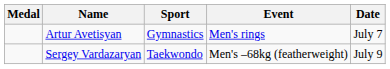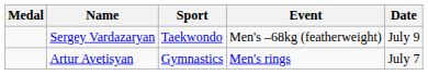 <table class="wikitable sortable" style="font-size: 95%;">
 <tr>
 <th>Medal</th>
 <th>Name</th>
 <th>Sport</th>
 <th>Event</th>
 <th>Date</th>
 </tr>
 <tr>
 <td></td>
+<td><a href='#'>Sergey Vardazaryan</a></td>
+<td><a href='#'>Taekwondo</a></td>
+<td>Men's –68kg (featherweight)</td>
+<td>July 9</td>
+</tr>
+<tr>
+<td></td>
 <td><a href='#'>Artur Avetisyan</a></td>
 <td><a href='#'>Gymnastics</a></td>
 <td><a href='#'>Men's rings</a></td>
 <td>July 7</td>
 </tr>
-<tr>
-<td></td>
-<td><a href='#'>Sergey Vardazaryan</a></td>
-<td><a href='#'>Taekwondo</a></td>
-<td>Men's –68kg (featherweight)</td>
-<td>July 9</td>
-</tr>
 </table>
